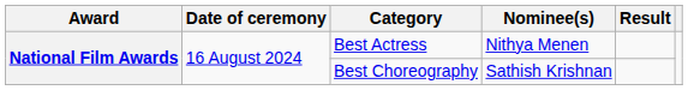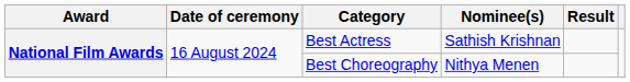 <table class="wikitable plainrowheaders unsortable">
 <tr>
 <th scope="col">Award</th>
 <th scope="col">Date of ceremony</th>
 <th scope="col">Category</th>
 <th scope="col">Nominee(s)</th>
 <th scope="col">Result</th>
 <th scope="col" class="unsortable"></th>
 </tr>
 <tr>
 <th rowspan="2" scope="row"><a href='#'>National Film Awards</a></th>
 <td rowspan="2"><a href='#'>16 August 2024</a></td>
 <td><a href='#'>Best Actress</a></td>
-<td><a href='#'>Nithya Menen</a></td>
+<td><a href='#'>Sathish Krishnan</a></td>
 <td></td>
 <td rowspan="2" style="text-align: center;"></td>
 </tr>
 <tr>
 <td><a href='#'>Best Choreography</a></td>
-<td><a href='#'>Sathish Krishnan</a></td>
+<td><a href='#'>Nithya Menen</a></td>
 <td></td>
 </tr>
 </table>
